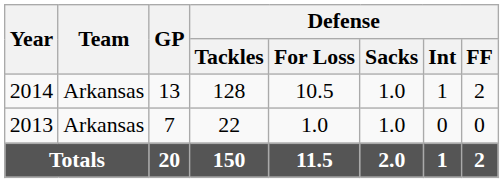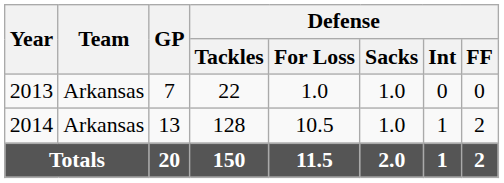 <table class="wikitable" style="text-align:center;">
 <tr>
 <th rowspan="2">Year</th>
 <th rowspan="2">Team</th>
 <th rowspan="2">GP</th>
 <th colspan=5>Defense</th>
 </tr>
 <tr>
 <th>Tackles</th>
 <th>For Loss</th>
 <th>Sacks</th>
 <th>Int</th>
 <th>FF</th>
 </tr>
 <tr>
+<td>2013</td>
+<td>Arkansas</td>
+<td>7</td>
+<td>22</td>
+<td>1.0</td>
+<td>1.0</td>
+<td>0</td>
+<td>0</td>
+</tr>
+<tr>
 <td>2014</td>
 <td>Arkansas</td>
 <td>13</td>
 <td>128</td>
 <td>10.5</td>
 <td>1.0</td>
 <td>1</td>
 <td>2</td>
-</tr>
-<tr>
-<td>2013</td>
-<td>Arkansas</td>
-<td>7</td>
-<td>22</td>
-<td>1.0</td>
-<td>1.0</td>
-<td>0</td>
-<td>0</td>
 </tr>
 <tr style="background:#555; font-weight:bold; color:white;">
 <td colspan=2>Totals</td>
 <td>20</td>
 <td>150</td>
 <td>11.5</td>
 <td>2.0</td>
 <td>1</td>
 <td>2</td>
 </tr>
 </table>
